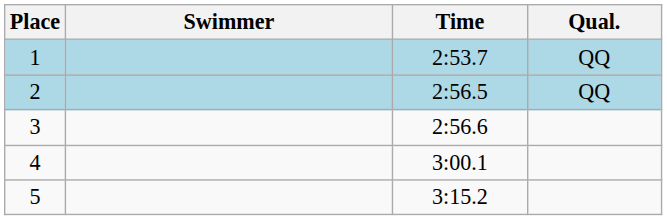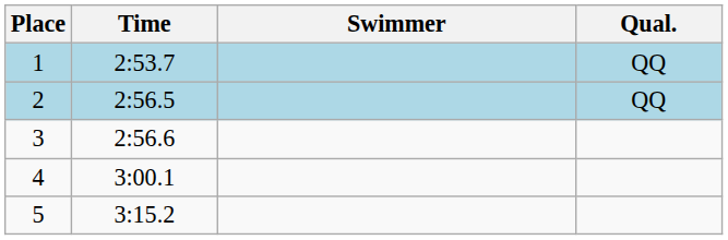 <table class=wikitable style="text-align:center">
 <tr>
 <th>Place</th>
+<th width=90>Time</th>
 <th width=230>Swimmer</th>
-<th width=90>Time</th>
 <th width=90>Qual.</th>
 </tr>
 <tr bgcolor=lightblue>
 <td>1</td>
+<td>2:53.7</td>
 <td align=left></td>
-<td>2:53.7</td>
 <td>QQ</td>
 </tr>
 <tr bgcolor=lightblue>
 <td>2</td>
+<td>2:56.5</td>
 <td align=left></td>
-<td>2:56.5</td>
 <td>QQ</td>
 </tr>
 <tr>
 <td>3</td>
+<td>2:56.6</td>
 <td align=left></td>
-<td>2:56.6</td>
 <td></td>
 </tr>
 <tr>
 <td>4</td>
+<td>3:00.1</td>
 <td align=left></td>
-<td>3:00.1</td>
 <td></td>
 </tr>
 <tr>
 <td>5</td>
+<td>3:15.2</td>
 <td align=left></td>
-<td>3:15.2</td>
 <td></td>
 </tr>
 </table>
